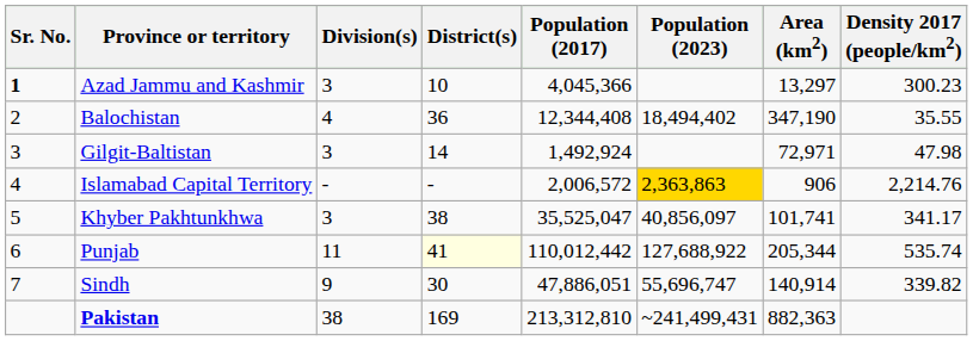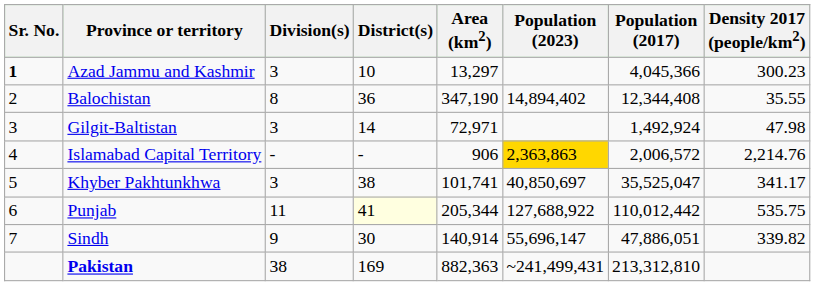 <table class="wikitable sortable">
 <tr style="background:#98fb98;">
 <th>Sr. No.</th>
 <th>Province or territory</th>
 <th>Division(s)</th>
 <th>District(s)</th>
+<th>Area<br>(km<sup>2</sup>)</th>
+<th>Population<br>(2023)</th>
 <th>Population<br>(2017)</th>
-<th>Population<br>(2023)</th>
-<th>Area<br>(km<sup>2</sup>)</th>
 <th>Density 2017<br>(people/km<sup>2</sup>)</th>
 </tr>
 <tr>
 <td><strong>1</strong></td>
 <td><a href='#'>Azad Jammu and Kashmir</a></td>
 <td>3</td>
 <td>10</td>
+<td align="right">13,297</td>
+<td></td>
 <td align="right">4,045,366</td>
-<td></td>
-<td align="right">13,297</td>
 <td align="right">300.23</td>
 </tr>
 <tr>
 <td>2</td>
 <td><a href='#'>Balochistan</a></td>
-<td>4</td>
+<td>8</td>
 <td>36</td>
+<td align="right">347,190</td>
+<td>14,894,402</td>
 <td align="right">12,344,408</td>
-<td>18,494,402</td>
-<td align="right">347,190</td>
 <td align="right">35.55</td>
 </tr>
 <tr>
 <td>3</td>
 <td><a href='#'>Gilgit-Baltistan</a></td>
 <td>3</td>
 <td>14</td>
+<td align="right">72,971</td>
+<td></td>
 <td align="right">1,492,924</td>
-<td></td>
-<td align="right">72,971</td>
 <td align="right">47.98</td>
 </tr>
 <tr>
 <td>4</td>
 <td><a href='#'>Islamabad Capital Territory</a></td>
 <td>-</td>
 <td>-</td>
+<td align="right">906</td>
+<td style="background: gold;">2,363,863</td>
 <td align="right">2,006,572</td>
-<td style="background: gold;">2,363,863</td>
-<td align="right">906</td>
 <td align="right">2,214.76</td>
 </tr>
 <tr>
 <td>5</td>
 <td><a href='#'>Khyber Pakhtunkhwa</a></td>
 <td>3</td>
 <td>38</td>
+<td align="right">101,741</td>
+<td>40,850,697</td>
 <td align="right">35,525,047</td>
-<td>40,856,097</td>
-<td align="right">101,741</td>
 <td align="right">341.17</td>
 </tr>
 <tr>
 <td>6</td>
 <td><a href='#'>Punjab</a></td>
 <td>11</td>
 <td style="background: lightyellow;">41</td>
+<td align="right">205,344</td>
+<td>127,688,922</td>
 <td align="right">110,012,442</td>
-<td>127,688,922</td>
-<td align="right">205,344</td>
-<td align="right">535.74</td>
+<td align="right">535.75</td>
 </tr>
 <tr>
 <td>7</td>
 <td><a href='#'>Sindh</a></td>
 <td>9</td>
 <td>30</td>
+<td align="right">140,914</td>
+<td>55,696,147</td>
 <td align="right">47,886,051</td>
-<td>55,696,747</td>
-<td align="right">140,914</td>
 <td align="right">339.82</td>
 </tr>
 <tr>
 <td></td>
 <td><strong><a href='#'>Pakistan</a></strong></td>
 <td>38</td>
 <td>169</td>
+<td>882,363</td>
+<td>~241,499,431</td>
 <td>213,312,810</td>
-<td>~241,499,431</td>
-<td>882,363</td>
 <td></td>
 </tr>
 </table>
